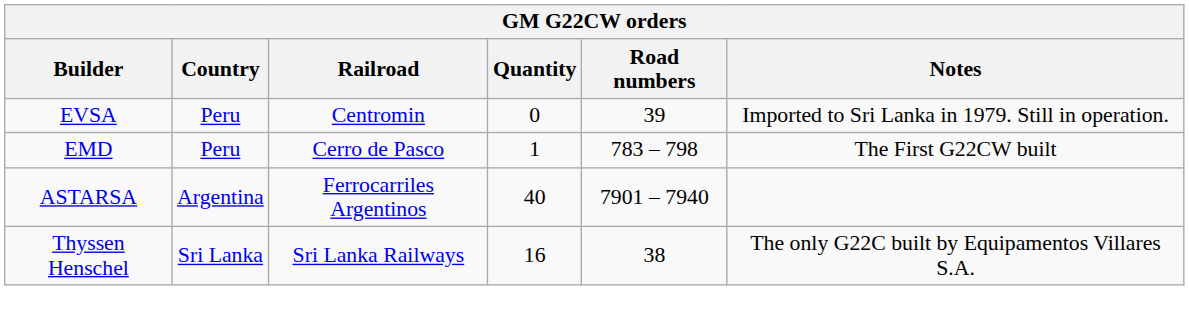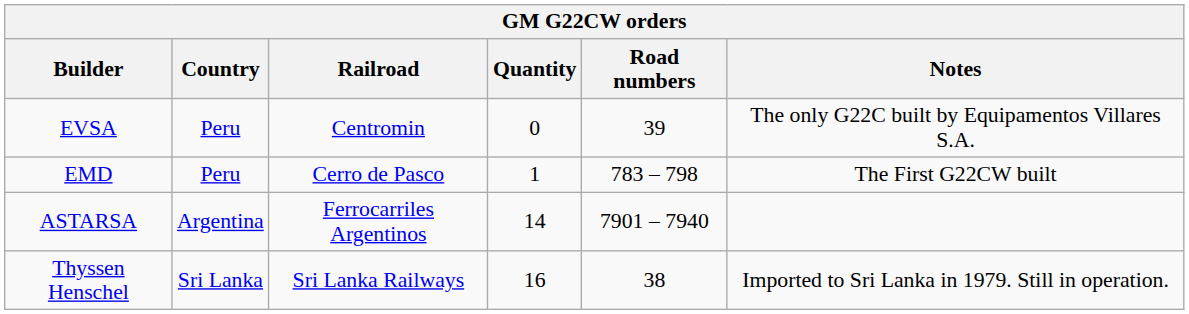 <table class="wikitable">
 <tr>
 <th colspan="6">GM G22CW orders</th>
 </tr>
 <tr>
 <th>Builder</th>
 <th>Country</th>
 <th>Railroad</th>
 <th>Quantity</th>
 <th>Road numbers</th>
 <th>Notes</th>
 </tr>
 <tr align="center">
 <td><a href='#'>EVSA</a></td>
 <td><a href='#'>Peru</a></td>
 <td><a href='#'>Centromin</a></td>
 <td>0</td>
 <td>39</td>
-<td>Imported to Sri Lanka in 1979. Still in operation.</td>
+<td>The only G22C built by Equipamentos Villares S.A.</td>
 </tr>
 <tr align="center">
 <td><a href='#'>EMD</a></td>
 <td><a href='#'>Peru</a></td>
 <td><a href='#'>Cerro de Pasco</a></td>
 <td>1</td>
 <td>783 – 798</td>
 <td>The First G22CW built</td>
 </tr>
 <tr align="center">
 <td><a href='#'>ASTARSA</a></td>
 <td><a href='#'>Argentina</a></td>
 <td><a href='#'>Ferrocarriles Argentinos</a></td>
-<td>40</td>
+<td>14</td>
 <td>7901 – 7940</td>
 <td></td>
 </tr>
 <tr align="center">
 <td><a href='#'>Thyssen Henschel</a></td>
 <td><a href='#'>Sri Lanka</a></td>
 <td><a href='#'>Sri Lanka Railways</a></td>
 <td>16</td>
 <td>38</td>
-<td>The only G22C built by Equipamentos Villares S.A.</td>
+<td>Imported to Sri Lanka in 1979. Still in operation.</td>
 </tr>
 </table>
